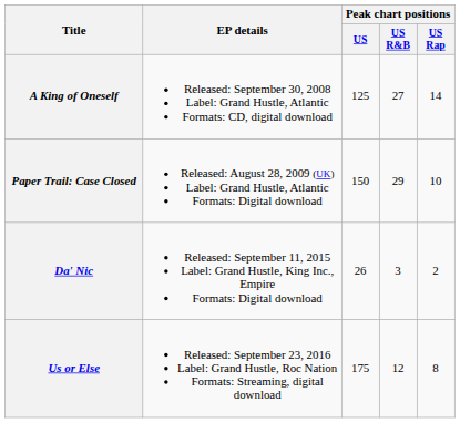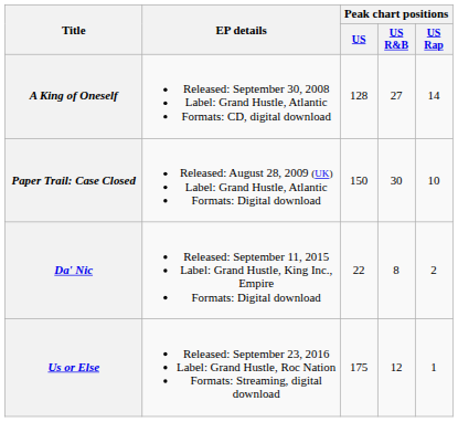 <table class="wikitable plainrowheaders" style="text-align:center;">
 <tr>
 <th scope="col" rowspan="2" style="width:11em;">Title</th>
 <th scope="col" rowspan="2" style="width:16em;">EP details</th>
 <th scope="col" colspan="3">Peak chart positions</th>
 </tr>
 <tr>
 <th scope="col" style="width:3em;font-size:90%;"><a href='#'>US</a><br></th>
 <th scope="col" style="width:3em;font-size:90%;"><a href='#'>US<br>R&B</a><br></th>
 <th scope="col" style="width:3em;font-size:90%;"><a href='#'>US<br>Rap</a><br></th>
 </tr>
 <tr>
 <th scope="row"><em>A King of Oneself</em></th>
 <td><br><ul><li>Released: September 30, 2008</li><li>Label: Grand Hustle, Atlantic</li><li>Formats: CD, digital download</li></ul></td>
-<td>125</td>
+<td>128</td>
 <td>27</td>
 <td>14</td>
 </tr>
 <tr>
 <th scope="row"><em>Paper Trail: Case Closed</em></th>
 <td><br><ul><li>Released: August 28, 2009 <small>(<a href='#'>UK</a>)</small></li><li>Label: Grand Hustle, Atlantic</li><li>Formats: Digital download</li></ul></td>
 <td>150</td>
-<td>29</td>
+<td>30</td>
 <td>10</td>
 </tr>
 <tr>
 <th scope="row"><em><a href='#'>Da' Nic</a></em></th>
 <td><br><ul><li>Released: September 11, 2015</li><li>Label: Grand Hustle, King Inc., Empire</li><li>Formats: Digital download</li></ul></td>
-<td>26</td>
-<td>3</td>
+<td>22</td>
+<td>8</td>
 <td>2</td>
 </tr>
 <tr>
 <th scope="row"><em><a href='#'>Us or Else</a></em></th>
 <td><br><ul><li>Released: September 23, 2016</li><li>Label: Grand Hustle, Roc Nation</li><li>Formats: Streaming, digital download</li></ul></td>
 <td>175</td>
 <td>12</td>
-<td>8</td>
+<td>1</td>
 </tr>
 </table>
